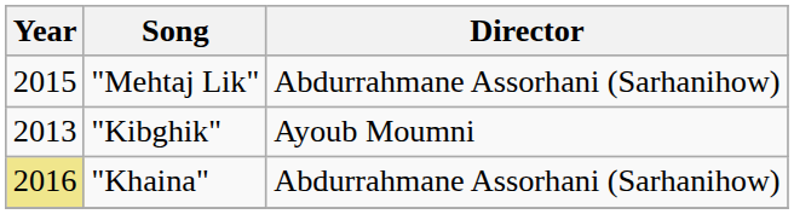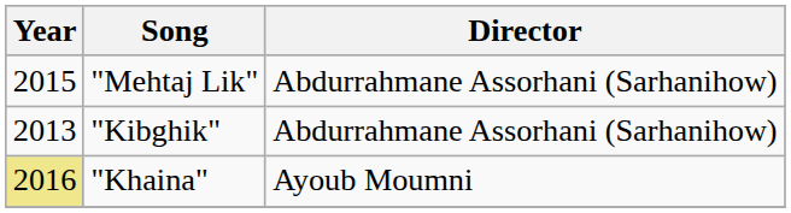 <table class="wikitable">
 <tr>
 <th>Year</th>
 <th>Song</th>
 <th>Director</th>
 </tr>
 <tr>
 <td>2015</td>
 <td>"Mehtaj Lik"</td>
 <td>Abdurrahmane Assorhani (Sarhanihow)</td>
 </tr>
 <tr>
 <td>2013</td>
 <td>"Kibghik"</td>
-<td>Ayoub Moumni</td>
+<td>Abdurrahmane Assorhani (Sarhanihow)</td>
 </tr>
 <tr>
 <td style="background: khaki;">2016</td>
 <td>"Khaina"</td>
-<td>Abdurrahmane Assorhani (Sarhanihow)</td>
+<td>Ayoub Moumni</td>
 </tr>
 <tr>
 </tr>
 </table>
